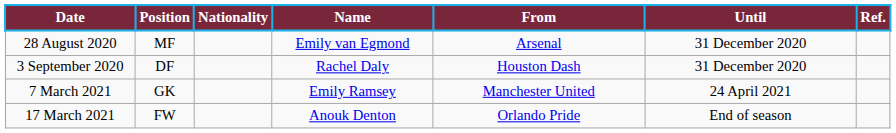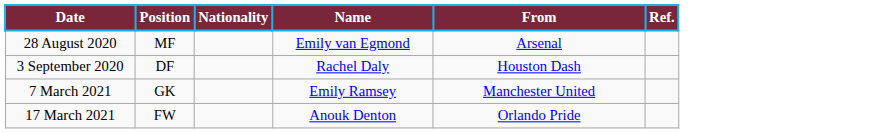 <table class="wikitable" style="text-align:center; font-size:90%; ">
 <tr>
 <th style="background:#7A263A;color:white;border:2px solid #1BB1E7; width:120px;">Date</th>
 <th style="background:#7A263A;color:white;border:2px solid #1BB1E7; width:50px;">Position</th>
 <th style="background:#7A263A;color:white;border:2px solid #1BB1E7; width:50px;">Nationality</th>
 <th style="background:#7A263A;color:white;border:2px solid #1BB1E7; width:150px;">Name</th>
 <th style="background:#7A263A;color:white;border:2px solid #1BB1E7; width:200px;">From</th>
-<th style="background:#7A263A;color:white;border:2px solid #1BB1E7; width:200px;">Until</th>
 <th style="background:#7A263A;color:white;border:2px solid #1BB1E7; width:25px;">Ref.</th>
 </tr>
 <tr>
 <td>28 August 2020</td>
 <td>MF</td>
 <td></td>
 <td><a href='#'>Emily van Egmond</a></td>
 <td> <a href='#'>Arsenal</a></td>
-<td>31 December 2020</td>
 <td></td>
 </tr>
 <tr>
 <td>3 September 2020</td>
 <td>DF</td>
 <td></td>
 <td><a href='#'>Rachel Daly</a></td>
 <td> <a href='#'>Houston Dash</a></td>
-<td>31 December 2020</td>
 <td></td>
 </tr>
 <tr>
 <td>7 March 2021</td>
 <td>GK</td>
 <td></td>
 <td><a href='#'>Emily Ramsey</a></td>
 <td> <a href='#'>Manchester United</a></td>
-<td>24 April 2021</td>
 <td></td>
 </tr>
 <tr>
 <td>17 March 2021</td>
 <td>FW</td>
 <td></td>
 <td><a href='#'>Anouk Denton</a></td>
 <td> <a href='#'>Orlando Pride</a></td>
-<td>End of season</td>
 <td></td>
 </tr>
 </table>
